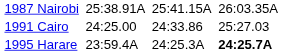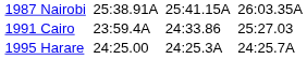 <table>
 <tr valign="top">
 <td><a href='#'>1987 Nairobi</a><br></td>
 <td></td>
 <td>25:38.91A</td>
 <td></td>
 <td>25:41.15A</td>
 <td></td>
 <td>26:03.35A</td>
 </tr>
 <tr valign="top">
 <td><a href='#'>1991 Cairo</a><br></td>
 <td></td>
-<td>24:25.00</td>
+<td>23:59.4A</td>
 <td></td>
 <td>24:33.86</td>
 <td></td>
 <td>25:27.03</td>
 </tr>
 <tr valign="top">
 <td><a href='#'>1995 Harare</a><br></td>
 <td></td>
-<td>23:59.4A</td>
+<td>24:25.00</td>
 <td></td>
 <td>24:25.3A</td>
 <td></td>
-<td><strong>24:25.7A</strong></td>
+<td>24:25.7A</td>
 </tr>
 </table>
